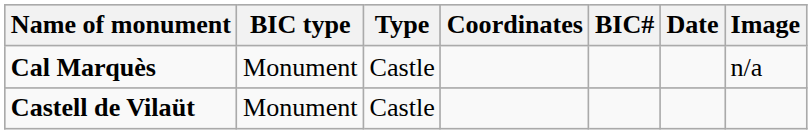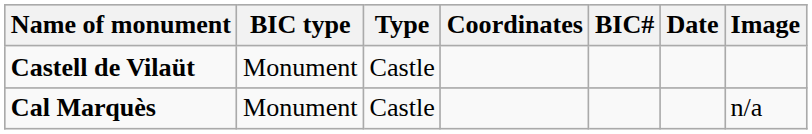 <table class="wikitable">
 <tr>
 <th>Name of monument</th>
 <th>BIC type</th>
 <th>Type</th>
 <th>Coordinates</th>
 <th>BIC#</th>
 <th>Date</th>
 <th>Image</th>
 </tr>
 <tr>
+<td><strong>Castell de Vilaüt</strong></td>
+<td>Monument</td>
+<td>Castle</td>
+<td></td>
+<td></td>
+<td></td>
+<td></td>
+</tr>
+<tr>
 <td><strong>Cal Marquès</strong></td>
 <td>Monument</td>
 <td>Castle</td>
 <td></td>
 <td></td>
 <td></td>
 <td>n/a</td>
 </tr>
-<tr>
-<td><strong>Castell de Vilaüt</strong></td>
-<td>Monument</td>
-<td>Castle</td>
-<td></td>
-<td></td>
-<td></td>
-<td></td>
-</tr>
 </table>
